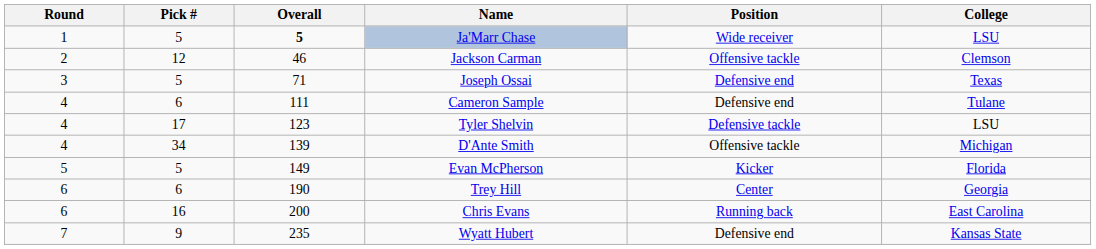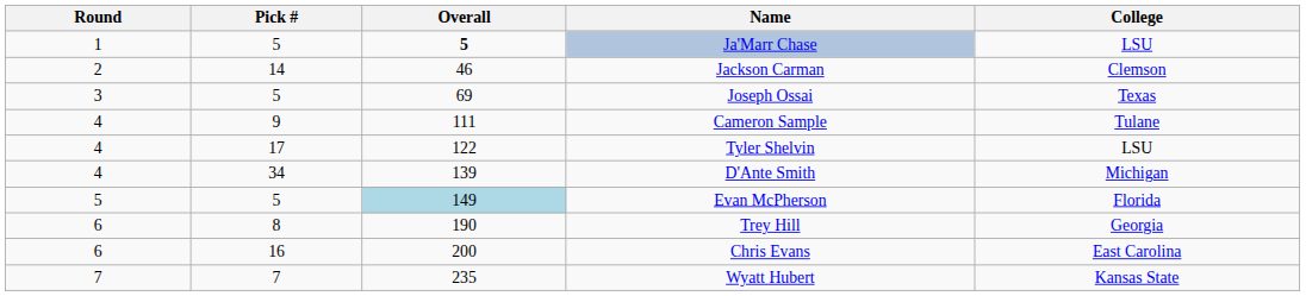 <table class="wikitable sortable sortable" style="width: 100%; text-align:center">
 <tr>
 <th>Round</th>
 <th>Pick #</th>
 <th>Overall</th>
 <th>Name</th>
-<th>Position</th>
 <th>College</th>
 </tr>
 <tr>
 <td>1</td>
 <td>5</td>
 <td><strong>5</strong></td>
 <td bgcolor=lightsteelblue><a href='#'>Ja'Marr Chase</a></td>
-<td><a href='#'>Wide receiver</a></td>
 <td><a href='#'>LSU</a></td>
 </tr>
 <tr>
 <td>2</td>
-<td>12</td>
+<td>14</td>
 <td>46</td>
 <td><a href='#'>Jackson Carman</a></td>
-<td><a href='#'>Offensive tackle</a></td>
 <td><a href='#'>Clemson</a></td>
 </tr>
 <tr>
 <td>3</td>
 <td>5</td>
-<td>71</td>
+<td>69</td>
 <td><a href='#'>Joseph Ossai</a></td>
-<td><a href='#'>Defensive end</a></td>
 <td><a href='#'>Texas</a></td>
 </tr>
 <tr>
 <td>4</td>
-<td>6</td>
+<td>9</td>
 <td>111</td>
 <td><a href='#'>Cameron Sample</a></td>
-<td>Defensive end</td>
 <td><a href='#'>Tulane</a></td>
 </tr>
 <tr>
 <td>4</td>
 <td>17</td>
-<td>123</td>
+<td>122</td>
 <td><a href='#'>Tyler Shelvin</a></td>
-<td><a href='#'>Defensive tackle</a></td>
 <td>LSU</td>
 </tr>
 <tr>
 <td>4</td>
 <td>34</td>
 <td>139</td>
 <td><a href='#'>D'Ante Smith</a></td>
-<td>Offensive tackle</td>
 <td><a href='#'>Michigan</a></td>
 </tr>
 <tr>
 <td>5</td>
 <td>5</td>
-<td>149</td>
+<td style="background: lightblue;">149</td>
 <td><a href='#'>Evan McPherson</a></td>
-<td><a href='#'>Kicker</a></td>
 <td><a href='#'>Florida</a></td>
 </tr>
 <tr>
 <td>6</td>
-<td>6</td>
+<td>8</td>
 <td>190</td>
 <td><a href='#'>Trey Hill</a></td>
-<td><a href='#'>Center</a></td>
 <td><a href='#'>Georgia</a></td>
 </tr>
 <tr>
 <td>6</td>
 <td>16</td>
 <td>200</td>
 <td><a href='#'>Chris Evans</a></td>
-<td><a href='#'>Running back</a></td>
 <td><a href='#'>East Carolina</a></td>
 </tr>
 <tr>
 <td>7</td>
-<td>9</td>
+<td>7</td>
 <td>235</td>
 <td><a href='#'>Wyatt Hubert</a></td>
-<td>Defensive end</td>
 <td><a href='#'>Kansas State</a></td>
 </tr>
 </table>
